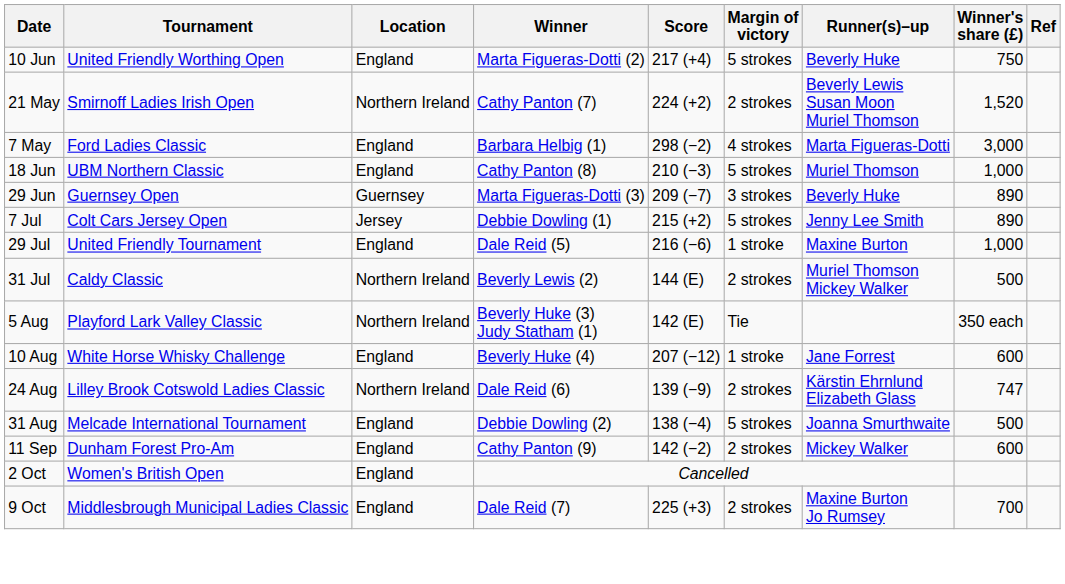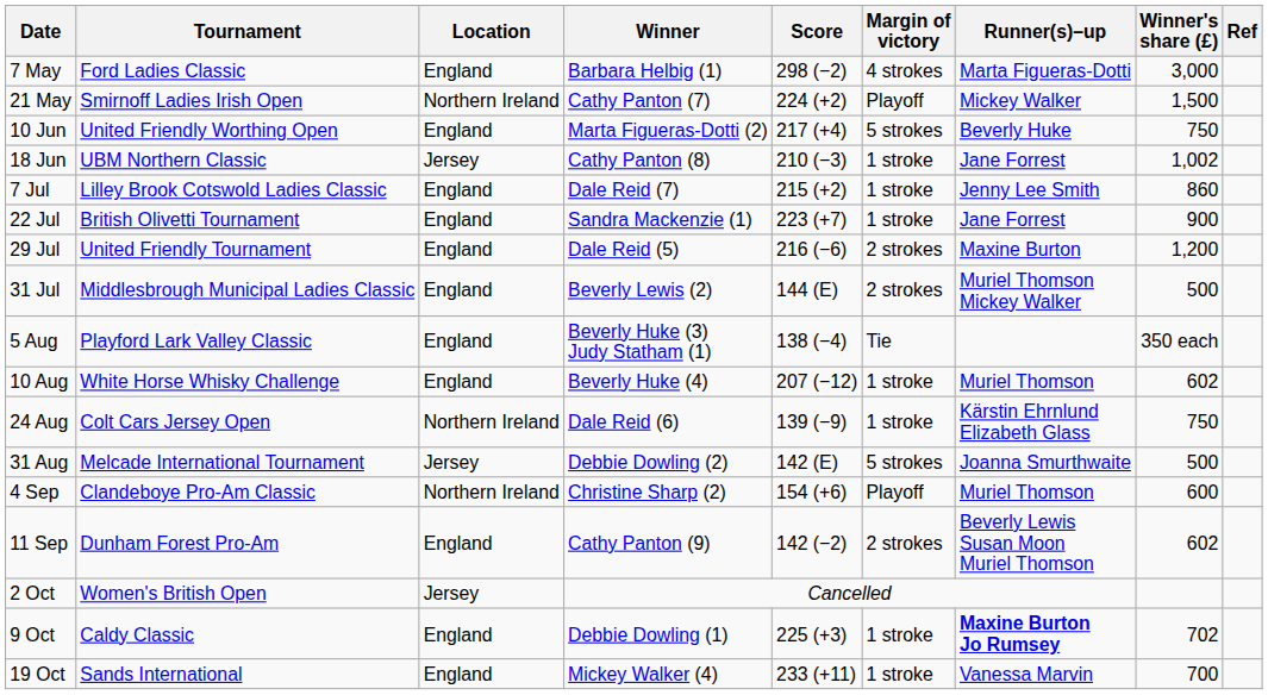 <table class="wikitable sortable" style="font-size:95%">
 <tr>
 <th>Date</th>
 <th>Tournament</th>
 <th>Location</th>
 <th>Winner</th>
 <th>Score</th>
 <th>Margin of<br>victory</th>
 <th>Runner(s)–up</th>
 <th>Winner's<br>share (£)</th>
 <th>Ref</th>
 </tr>
 <tr>
+<td>7 May</td>
+<td><a href='#'>Ford Ladies Classic</a></td>
+<td>England</td>
+<td> <a href='#'>Barbara Helbig</a> (1)</td>
+<td>298 (−2)</td>
+<td>4 strokes</td>
+<td> <a href='#'>Marta Figueras-Dotti</a></td>
+<td align=right>3,000</td>
+<td></td>
+</tr>
+<tr>
+<td>21 May</td>
+<td><a href='#'>Smirnoff Ladies Irish Open</a></td>
+<td>Northern Ireland</td>
+<td> <a href='#'>Cathy Panton</a> (7)</td>
+<td>224 (+2)</td>
+<td>Playoff</td>
+<td> <a href='#'>Mickey Walker</a></td>
+<td align=right>1,500</td>
+<td></td>
+</tr>
+<tr>
 <td>10 Jun</td>
 <td><a href='#'>United Friendly Worthing Open</a></td>
 <td>England</td>
 <td> <a href='#'>Marta Figueras-Dotti</a> (2)</td>
 <td>217 (+4)</td>
 <td>5 strokes</td>
 <td> <a href='#'>Beverly Huke</a></td>
 <td align=right>750</td>
 <td></td>
 </tr>
 <tr>
-<td>21 May</td>
-<td><a href='#'>Smirnoff Ladies Irish Open</a></td>
-<td>Northern Ireland</td>
-<td> <a href='#'>Cathy Panton</a> (7)</td>
-<td>224 (+2)</td>
-<td>2 strokes</td>
-<td> <a href='#'>Beverly Lewis</a><br> <a href='#'>Susan Moon</a><br> <a href='#'>Muriel Thomson</a></td>
-<td align=right>1,520</td>
-<td></td>
-</tr>
-<tr>
-<td>7 May</td>
-<td><a href='#'>Ford Ladies Classic</a></td>
-<td>England</td>
-<td> <a href='#'>Barbara Helbig</a> (1)</td>
-<td>298 (−2)</td>
-<td>4 strokes</td>
-<td> <a href='#'>Marta Figueras-Dotti</a></td>
-<td align=right>3,000</td>
-<td></td>
-</tr>
-<tr>
 <td>18 Jun</td>
 <td><a href='#'>UBM Northern Classic</a></td>
-<td>England</td>
+<td>Jersey</td>
 <td> <a href='#'>Cathy Panton</a> (8)</td>
 <td>210 (−3)</td>
-<td>5 strokes</td>
-<td> <a href='#'>Muriel Thomson</a></td>
-<td align=right>1,000</td>
-<td></td>
-</tr>
-<tr>
-<td>29 Jun</td>
-<td><a href='#'>Guernsey Open</a></td>
-<td>Guernsey</td>
-<td> <a href='#'>Marta Figueras-Dotti</a> (3)</td>
-<td>209 (−7)</td>
-<td>3 strokes</td>
-<td> <a href='#'>Beverly Huke</a></td>
-<td align=right>890</td>
+<td>1 stroke</td>
+<td> <a href='#'>Jane Forrest</a></td>
+<td align=right>1,002</td>
 <td></td>
 </tr>
 <tr>
 <td>7 Jul</td>
-<td><a href='#'>Colt Cars Jersey Open</a></td>
-<td>Jersey</td>
-<td> <a href='#'>Debbie Dowling</a> (1)</td>
+<td><a href='#'>Lilley Brook Cotswold Ladies Classic</a></td>
+<td>England</td>
+<td> <a href='#'>Dale Reid</a> (7)</td>
 <td>215 (+2)</td>
-<td>5 strokes</td>
+<td>1 stroke</td>
 <td> <a href='#'>Jenny Lee Smith</a></td>
-<td align=right>890</td>
+<td align=right>860</td>
+<td></td>
+</tr>
+<tr>
+<td>22 Jul</td>
+<td><a href='#'>British Olivetti Tournament</a></td>
+<td>England</td>
+<td> <a href='#'>Sandra Mackenzie</a> (1)</td>
+<td>223 (+7)</td>
+<td>1 stroke</td>
+<td> <a href='#'>Jane Forrest</a></td>
+<td align=right>900</td>
 <td></td>
 </tr>
 <tr>
 <td>29 Jul</td>
 <td><a href='#'>United Friendly Tournament</a></td>
 <td>England</td>
 <td> <a href='#'>Dale Reid</a> (5)</td>
 <td>216 (−6)</td>
-<td>1 stroke</td>
+<td>2 strokes</td>
 <td> <a href='#'>Maxine Burton</a></td>
-<td align=right>1,000</td>
+<td align=right>1,200</td>
 <td></td>
 </tr>
 <tr>
 <td>31 Jul</td>
-<td><a href='#'>Caldy Classic</a></td>
-<td>Northern Ireland</td>
+<td><a href='#'>Middlesbrough Municipal Ladies Classic</a></td>
+<td>England</td>
 <td> <a href='#'>Beverly Lewis</a> (2)</td>
 <td>144 (E)</td>
 <td>2 strokes</td>
 <td> <a href='#'>Muriel Thomson</a><br> <a href='#'>Mickey Walker</a></td>
 <td align=right>500</td>
 <td></td>
 </tr>
 <tr>
 <td>5 Aug</td>
 <td><a href='#'>Playford Lark Valley Classic</a></td>
-<td>Northern Ireland</td>
+<td>England</td>
 <td> <a href='#'>Beverly Huke</a> (3)<br> <a href='#'>Judy Statham</a> (1)</td>
-<td>142 (E)</td>
+<td>138 (−4)</td>
 <td>Tie</td>
 <td></td>
 <td align=right>350 each</td>
 <td></td>
 </tr>
 <tr>
 <td>10 Aug</td>
 <td><a href='#'>White Horse Whisky Challenge</a></td>
 <td>England</td>
 <td> <a href='#'>Beverly Huke</a> (4)</td>
 <td>207 (−12)</td>
 <td>1 stroke</td>
-<td> <a href='#'>Jane Forrest</a></td>
-<td align=right>600</td>
+<td> <a href='#'>Muriel Thomson</a></td>
+<td align=right>602</td>
 <td></td>
 </tr>
 <tr>
 <td>24 Aug</td>
-<td><a href='#'>Lilley Brook Cotswold Ladies Classic</a></td>
+<td><a href='#'>Colt Cars Jersey Open</a></td>
 <td>Northern Ireland</td>
 <td> <a href='#'>Dale Reid</a> (6)</td>
 <td>139 (−9)</td>
-<td>2 strokes</td>
+<td>1 stroke</td>
 <td> <a href='#'>Kärstin Ehrnlund</a><br> <a href='#'>Elizabeth Glass</a></td>
-<td align=right>747</td>
+<td align=right>750</td>
 <td></td>
 </tr>
 <tr>
 <td>31 Aug</td>
 <td><a href='#'>Melcade International Tournament</a></td>
-<td>England</td>
+<td>Jersey</td>
 <td> <a href='#'>Debbie Dowling</a> (2)</td>
-<td>138 (−4)</td>
+<td>142 (E)</td>
 <td>5 strokes</td>
 <td> <a href='#'>Joanna Smurthwaite</a></td>
 <td align=right>500</td>
+<td></td>
+</tr>
+<tr>
+<td>4 Sep</td>
+<td><a href='#'>Clandeboye Pro-Am Classic</a></td>
+<td>Northern Ireland</td>
+<td> <a href='#'>Christine Sharp</a> (2)</td>
+<td>154 (+6)</td>
+<td>Playoff</td>
+<td> <a href='#'>Muriel Thomson</a></td>
+<td align=right>600</td>
 <td></td>
 </tr>
 <tr>
 <td>11 Sep</td>
 <td><a href='#'>Dunham Forest Pro-Am</a></td>
 <td>England</td>
 <td> <a href='#'>Cathy Panton</a> (9)</td>
 <td>142 (−2)</td>
 <td>2 strokes</td>
-<td> <a href='#'>Mickey Walker</a></td>
-<td align=right>600</td>
+<td> <a href='#'>Beverly Lewis</a><br> <a href='#'>Susan Moon</a><br> <a href='#'>Muriel Thomson</a></td>
+<td align=right>602</td>
 <td></td>
 </tr>
 <tr>
 <td>2 Oct</td>
 <td><a href='#'>Women's British Open</a></td>
-<td>England</td>
+<td>Jersey</td>
 <td colspan=4 align=center><em>Cancelled</em></td>
 <td align=right></td>
 <td></td>
 </tr>
 <tr>
 <td>9 Oct</td>
-<td><a href='#'>Middlesbrough Municipal Ladies Classic</a></td>
+<td><a href='#'>Caldy Classic</a></td>
 <td>England</td>
-<td> <a href='#'>Dale Reid</a> (7)</td>
+<td> <a href='#'>Debbie Dowling</a> (1)</td>
 <td>225 (+3)</td>
-<td>2 strokes</td>
-<td> <a href='#'>Maxine Burton</a><br> <a href='#'>Jo Rumsey</a></td>
+<td>1 stroke</td>
+<td><strong> <a href='#'>Maxine Burton</a><br> <a href='#'>Jo Rumsey</a></strong></td>
+<td align=right>702</td>
+<td></td>
+</tr>
+<tr>
+<td>19 Oct</td>
+<td><a href='#'>Sands International</a></td>
+<td>England</td>
+<td> <a href='#'>Mickey Walker</a> (4)</td>
+<td>233 (+11)</td>
+<td>1 stroke</td>
+<td> <a href='#'>Vanessa Marvin</a></td>
 <td align=right>700</td>
 <td></td>
 </tr>
 </table>
